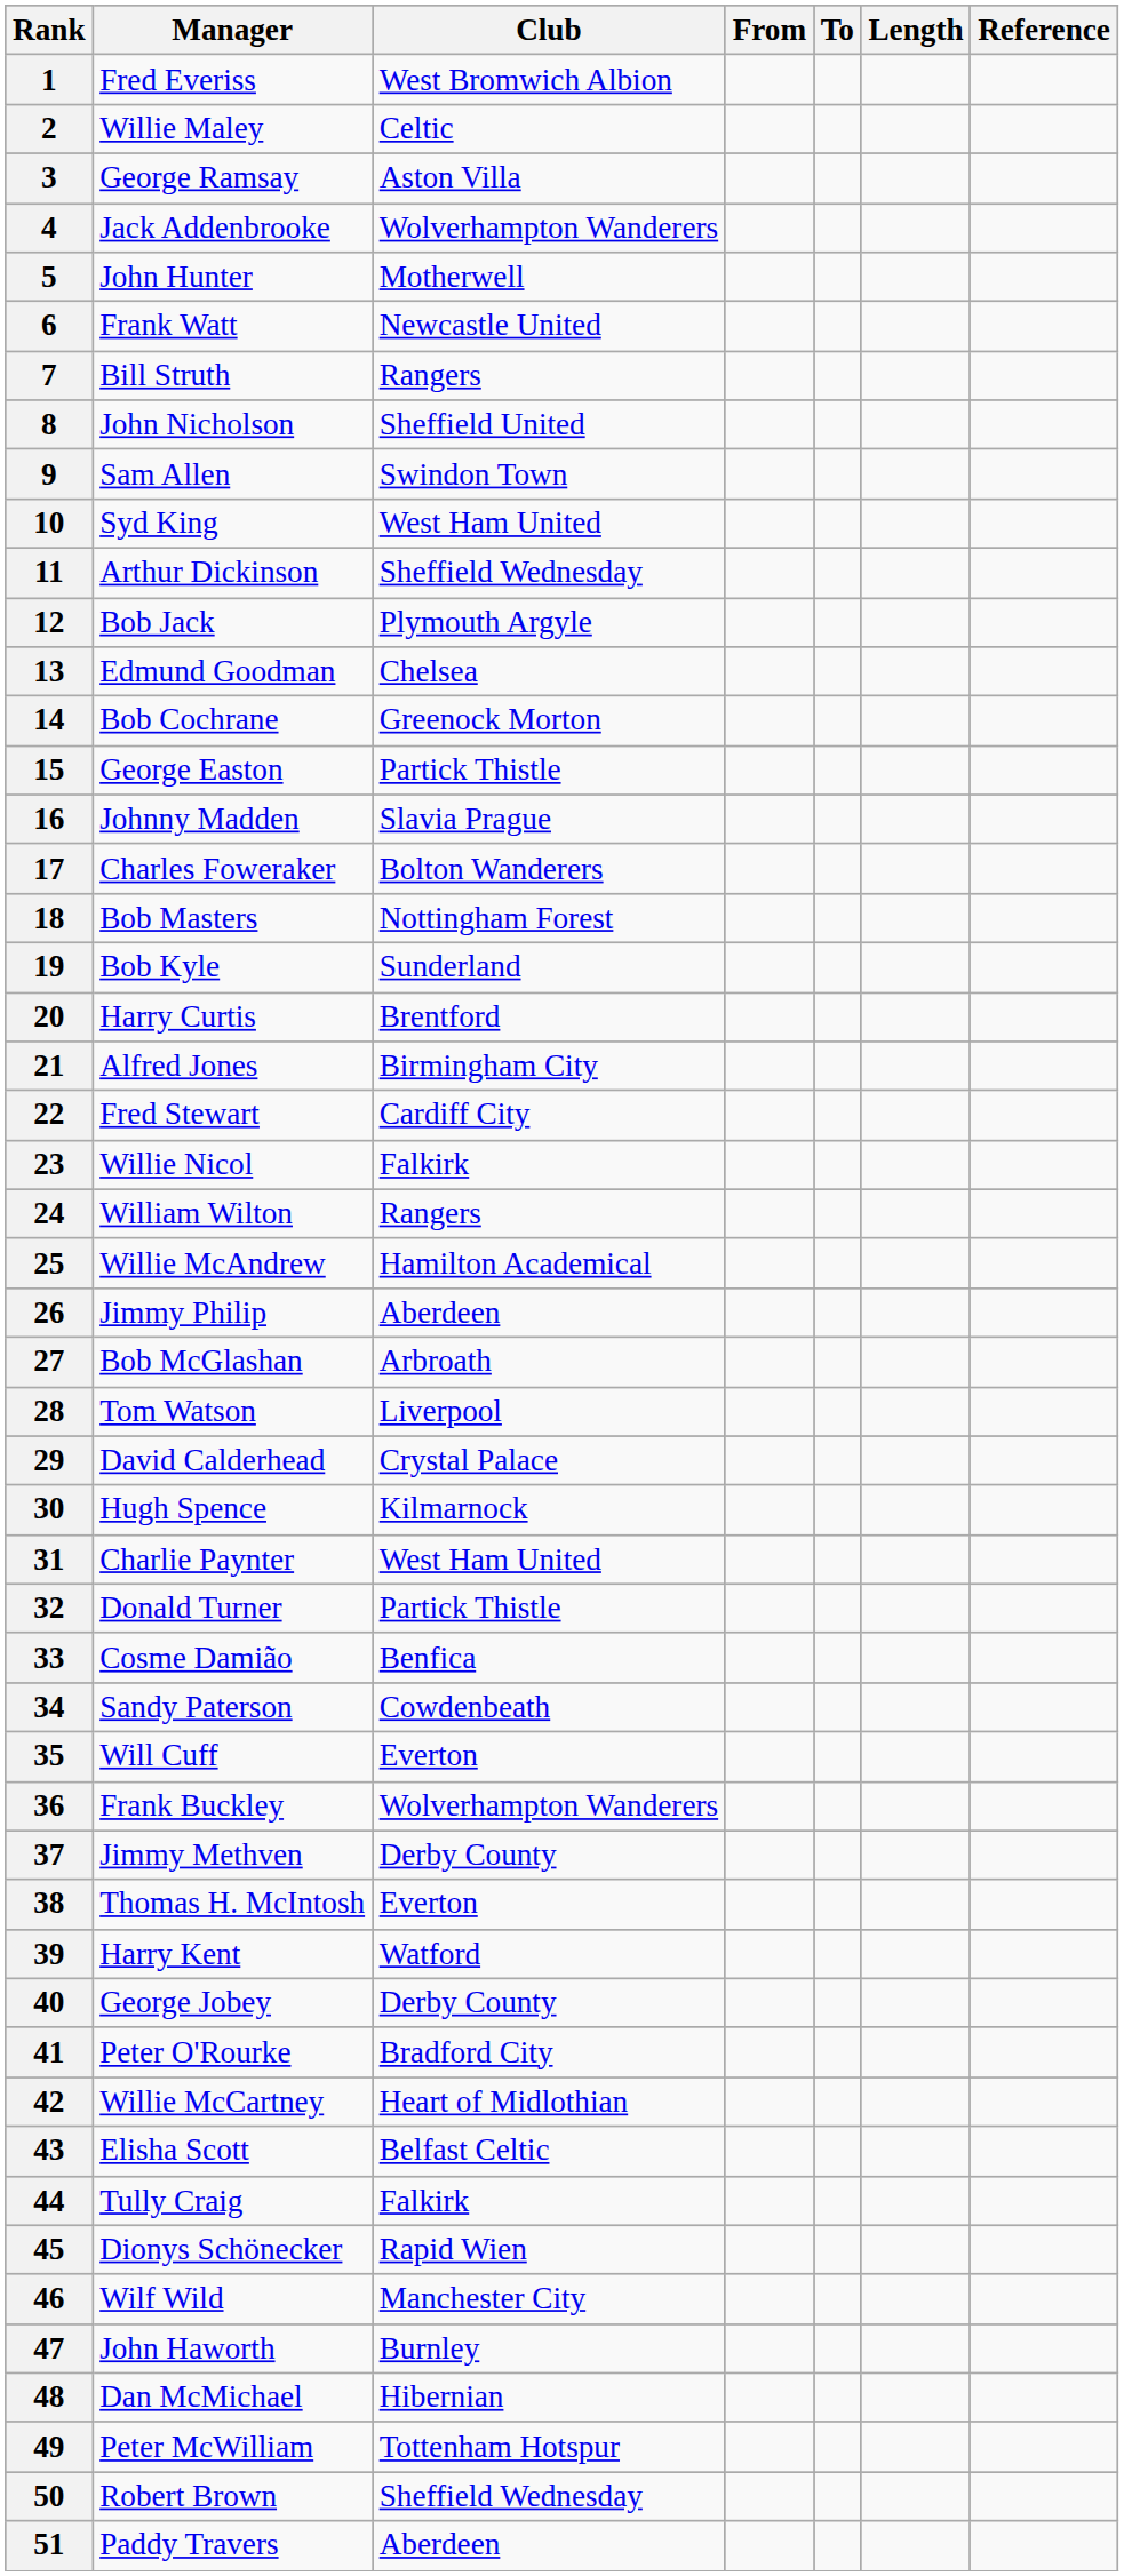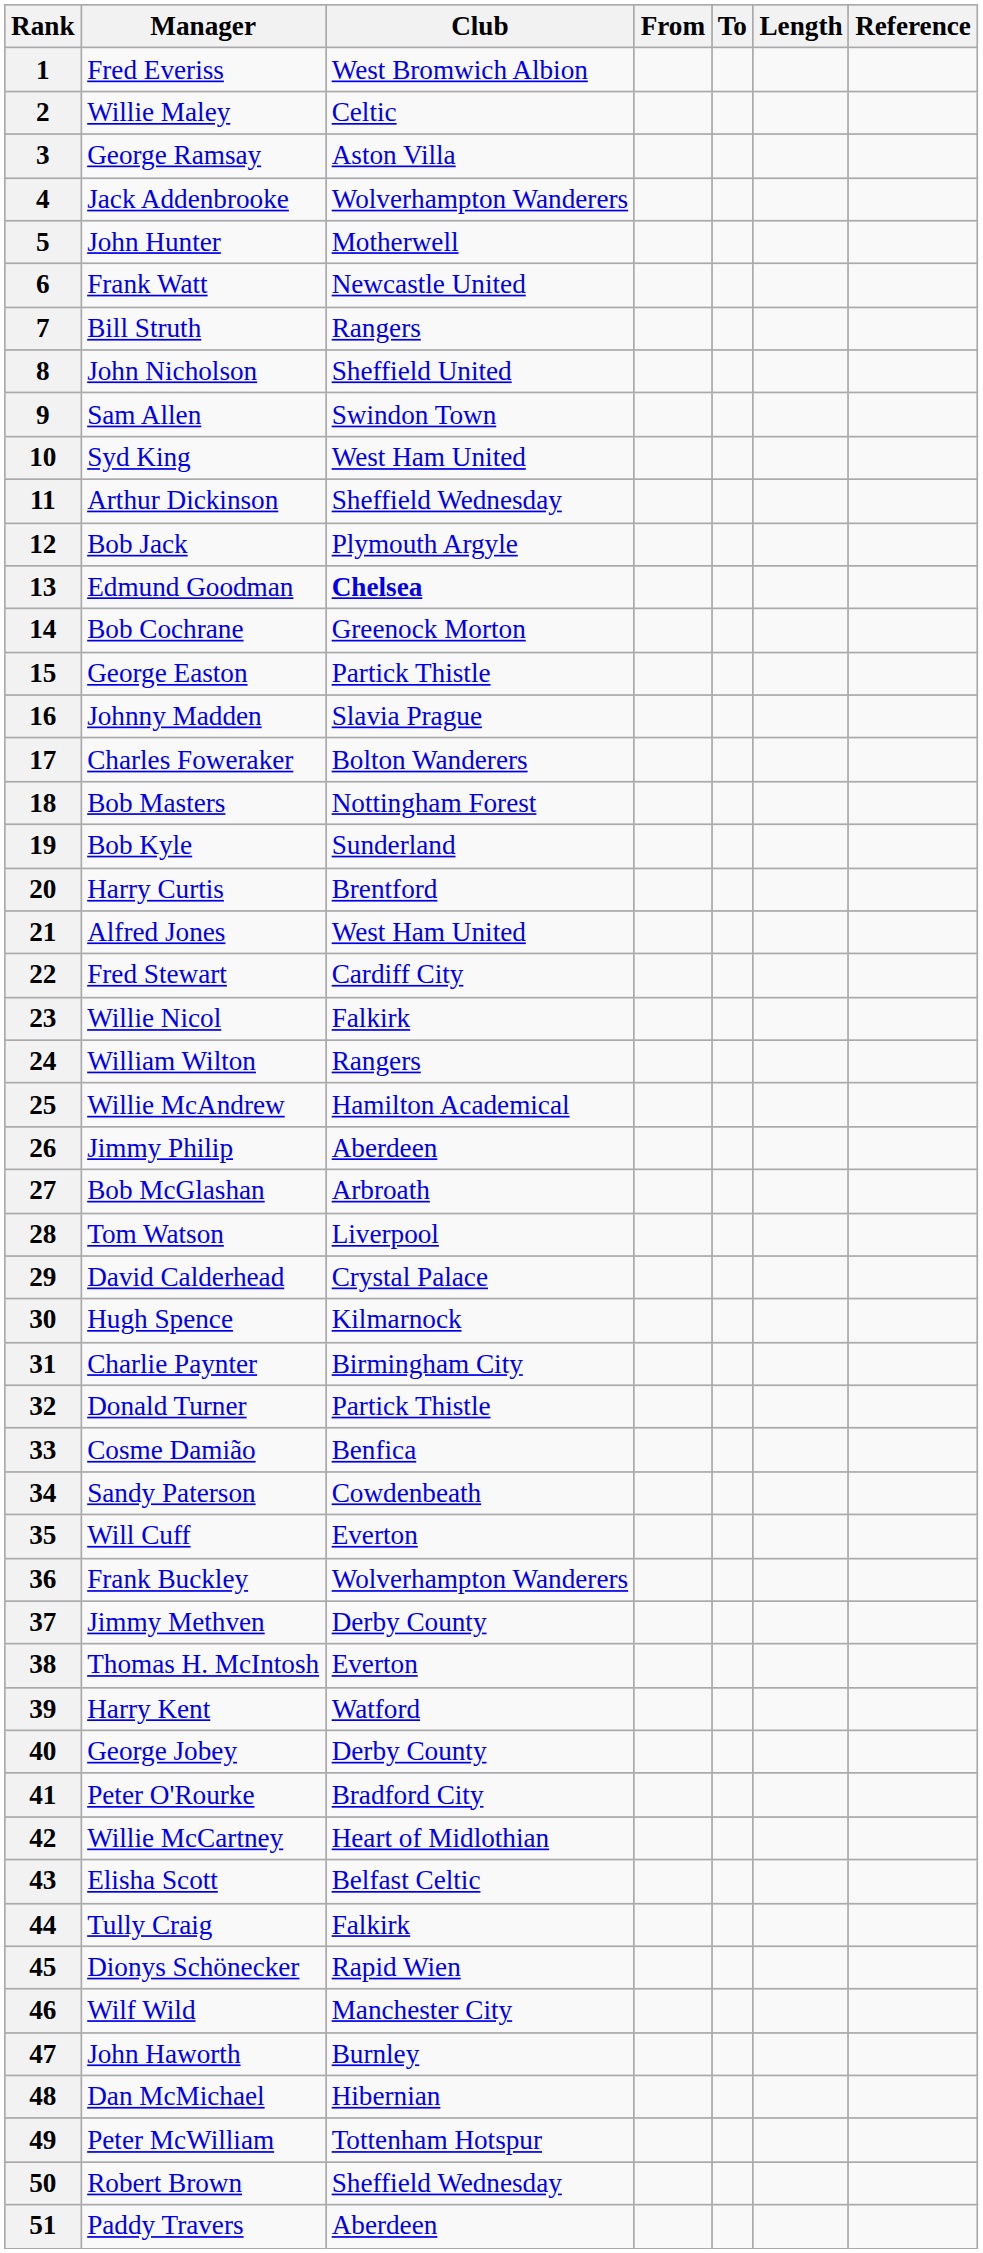 <table class="wikitable sortable mw-collapsible">
 <tr>
 <th data-sort-type="number">Rank</th>
 <th>Manager</th>
 <th>Club</th>
 <th>From</th>
 <th>To</th>
 <th>Length</th>
 <th class="unsortable">Reference</th>
 </tr>
 <tr>
 <th>1</th>
 <td> <a href='#'>Fred Everiss</a></td>
 <td> <a href='#'>West Bromwich Albion</a></td>
 <td></td>
 <td></td>
 <td></td>
 <td></td>
 </tr>
 <tr>
 <th>2</th>
 <td> <a href='#'>Willie Maley</a></td>
 <td> <a href='#'>Celtic</a></td>
 <td></td>
 <td></td>
 <td></td>
 <td></td>
 </tr>
 <tr>
 <th>3</th>
 <td> <a href='#'>George Ramsay</a></td>
 <td> <a href='#'>Aston Villa</a></td>
 <td></td>
 <td></td>
 <td></td>
 <td></td>
 </tr>
 <tr>
 <th>4</th>
 <td> <a href='#'>Jack Addenbrooke</a></td>
 <td> <a href='#'>Wolverhampton Wanderers</a></td>
 <td></td>
 <td></td>
 <td></td>
 <td></td>
 </tr>
 <tr>
 <th>5</th>
 <td> <a href='#'>John Hunter</a></td>
 <td> <a href='#'>Motherwell</a></td>
 <td></td>
 <td></td>
 <td></td>
 <td></td>
 </tr>
 <tr>
 <th>6</th>
 <td> <a href='#'>Frank Watt</a></td>
 <td> <a href='#'>Newcastle United</a></td>
 <td></td>
 <td></td>
 <td></td>
 <td></td>
 </tr>
 <tr>
 <th>7</th>
 <td> <a href='#'>Bill Struth</a></td>
 <td> <a href='#'>Rangers</a></td>
 <td></td>
 <td></td>
 <td></td>
 <td></td>
 </tr>
 <tr>
 <th>8</th>
 <td> <a href='#'>John Nicholson</a></td>
 <td> <a href='#'>Sheffield United</a></td>
 <td></td>
 <td></td>
 <td></td>
 <td></td>
 </tr>
 <tr>
 <th>9</th>
 <td> <a href='#'>Sam Allen</a></td>
 <td> <a href='#'>Swindon Town</a></td>
 <td></td>
 <td></td>
 <td></td>
 <td></td>
 </tr>
 <tr>
 <th>10</th>
 <td> <a href='#'>Syd King</a></td>
 <td> <a href='#'>West Ham United</a></td>
 <td></td>
 <td></td>
 <td></td>
 <td></td>
 </tr>
 <tr>
 <th>11</th>
 <td> <a href='#'>Arthur Dickinson</a></td>
 <td> <a href='#'>Sheffield Wednesday</a></td>
 <td></td>
 <td></td>
 <td></td>
 <td></td>
 </tr>
 <tr>
 <th>12</th>
 <td> <a href='#'>Bob Jack</a></td>
 <td> <a href='#'>Plymouth Argyle</a></td>
 <td></td>
 <td></td>
 <td></td>
 <td></td>
 </tr>
 <tr>
 <th>13</th>
 <td> <a href='#'>Edmund Goodman</a></td>
-<td> <a href='#'>Chelsea</a></td>
+<td><strong> <a href='#'>Chelsea</a></strong></td>
 <td></td>
 <td></td>
 <td></td>
 <td></td>
 </tr>
 <tr>
 <th>14</th>
 <td> <a href='#'>Bob Cochrane</a></td>
 <td> <a href='#'>Greenock Morton</a></td>
 <td></td>
 <td></td>
 <td></td>
 <td></td>
 </tr>
 <tr>
 <th>15</th>
 <td> <a href='#'>George Easton</a></td>
 <td> <a href='#'>Partick Thistle</a></td>
 <td></td>
 <td></td>
 <td></td>
 <td></td>
 </tr>
 <tr>
 <th>16</th>
 <td> <a href='#'>Johnny Madden</a></td>
 <td> <a href='#'>Slavia Prague</a></td>
 <td></td>
 <td></td>
 <td></td>
 <td></td>
 </tr>
 <tr>
 <th>17</th>
 <td> <a href='#'>Charles Foweraker</a></td>
 <td> <a href='#'>Bolton Wanderers</a></td>
 <td></td>
 <td></td>
 <td></td>
 <td></td>
 </tr>
 <tr>
 <th>18</th>
 <td> <a href='#'>Bob Masters</a></td>
 <td> <a href='#'>Nottingham Forest</a></td>
 <td></td>
 <td></td>
 <td></td>
 <td></td>
 </tr>
 <tr>
 <th>19</th>
 <td> <a href='#'>Bob Kyle</a></td>
 <td> <a href='#'>Sunderland</a></td>
 <td></td>
 <td></td>
 <td></td>
 <td></td>
 </tr>
 <tr>
 <th>20</th>
 <td> <a href='#'>Harry Curtis</a></td>
 <td> <a href='#'>Brentford</a></td>
 <td></td>
 <td></td>
 <td></td>
 <td></td>
 </tr>
 <tr>
 <th>21</th>
 <td> <a href='#'>Alfred Jones</a></td>
-<td> <a href='#'>Birmingham City</a></td>
+<td> <a href='#'>West Ham United</a></td>
 <td></td>
 <td></td>
 <td></td>
 <td></td>
 </tr>
 <tr>
 <th>22</th>
 <td> <a href='#'>Fred Stewart</a></td>
 <td> <a href='#'>Cardiff City</a></td>
 <td></td>
 <td></td>
 <td></td>
 <td></td>
 </tr>
 <tr>
 <th>23</th>
 <td> <a href='#'>Willie Nicol</a></td>
 <td> <a href='#'>Falkirk</a></td>
 <td></td>
 <td></td>
 <td></td>
 <td></td>
 </tr>
 <tr>
 <th>24</th>
 <td> <a href='#'>William Wilton</a></td>
 <td> <a href='#'>Rangers</a></td>
 <td></td>
 <td></td>
 <td></td>
 <td></td>
 </tr>
 <tr>
 <th>25</th>
 <td> <a href='#'>Willie McAndrew</a></td>
 <td> <a href='#'>Hamilton Academical</a></td>
 <td></td>
 <td></td>
 <td></td>
 <td></td>
 </tr>
 <tr>
 <th>26</th>
 <td> <a href='#'>Jimmy Philip</a></td>
 <td> <a href='#'>Aberdeen</a></td>
 <td></td>
 <td></td>
 <td></td>
 <td></td>
 </tr>
 <tr>
 <th>27</th>
 <td> <a href='#'>Bob McGlashan</a></td>
 <td> <a href='#'>Arbroath</a></td>
 <td></td>
 <td></td>
 <td></td>
 <td></td>
 </tr>
 <tr>
 <th>28</th>
 <td> <a href='#'>Tom Watson</a></td>
 <td> <a href='#'>Liverpool</a></td>
 <td></td>
 <td></td>
 <td></td>
 <td></td>
 </tr>
 <tr>
 <th>29</th>
 <td> <a href='#'>David Calderhead</a></td>
 <td> <a href='#'>Crystal Palace</a></td>
 <td></td>
 <td></td>
 <td></td>
 <td></td>
 </tr>
 <tr>
 <th>30</th>
 <td> <a href='#'>Hugh Spence</a></td>
 <td> <a href='#'>Kilmarnock</a></td>
 <td></td>
 <td></td>
 <td></td>
 <td></td>
 </tr>
 <tr>
 <th>31</th>
 <td> <a href='#'>Charlie Paynter</a></td>
-<td> <a href='#'>West Ham United</a></td>
+<td> <a href='#'>Birmingham City</a></td>
 <td></td>
 <td></td>
 <td></td>
 <td></td>
 </tr>
 <tr>
 <th>32</th>
 <td> <a href='#'>Donald Turner</a></td>
 <td> <a href='#'>Partick Thistle</a></td>
 <td></td>
 <td></td>
 <td></td>
 <td></td>
 </tr>
 <tr>
 <th>33</th>
 <td> <a href='#'>Cosme Damião</a></td>
 <td> <a href='#'>Benfica</a></td>
 <td></td>
 <td></td>
 <td></td>
 <td></td>
 </tr>
 <tr>
 <th>34</th>
 <td> <a href='#'>Sandy Paterson</a></td>
 <td> <a href='#'>Cowdenbeath</a></td>
 <td></td>
 <td></td>
 <td></td>
 <td></td>
 </tr>
 <tr>
 <th>35</th>
 <td> <a href='#'>Will Cuff</a></td>
 <td> <a href='#'>Everton</a></td>
 <td></td>
 <td></td>
 <td></td>
 <td></td>
 </tr>
 <tr>
 <th>36</th>
 <td> <a href='#'>Frank Buckley</a></td>
 <td> <a href='#'>Wolverhampton Wanderers</a></td>
 <td></td>
 <td></td>
 <td></td>
 <td></td>
 </tr>
 <tr>
 <th>37</th>
 <td> <a href='#'>Jimmy Methven</a></td>
 <td> <a href='#'>Derby County</a></td>
 <td></td>
 <td></td>
 <td></td>
 <td></td>
 </tr>
 <tr>
 <th>38</th>
 <td> <a href='#'>Thomas H. McIntosh</a></td>
 <td> <a href='#'>Everton</a></td>
 <td></td>
 <td></td>
 <td></td>
 <td></td>
 </tr>
 <tr>
 <th>39</th>
 <td> <a href='#'>Harry Kent</a></td>
 <td> <a href='#'>Watford</a></td>
 <td></td>
 <td></td>
 <td></td>
 <td></td>
 </tr>
 <tr>
 <th>40</th>
 <td> <a href='#'>George Jobey</a></td>
 <td> <a href='#'>Derby County</a></td>
 <td></td>
 <td></td>
 <td></td>
 <td></td>
 </tr>
 <tr>
 <th>41</th>
 <td> <a href='#'>Peter O'Rourke</a></td>
 <td> <a href='#'>Bradford City</a></td>
 <td></td>
 <td></td>
 <td></td>
 <td></td>
 </tr>
 <tr>
 <th>42</th>
 <td> <a href='#'>Willie McCartney</a></td>
 <td> <a href='#'>Heart of Midlothian</a></td>
 <td></td>
 <td></td>
 <td></td>
 <td></td>
 </tr>
 <tr>
 <th>43</th>
 <td> <a href='#'>Elisha Scott</a></td>
 <td> <a href='#'>Belfast Celtic</a></td>
 <td></td>
 <td></td>
 <td></td>
 <td></td>
 </tr>
 <tr>
 <th>44</th>
 <td> <a href='#'>Tully Craig</a></td>
 <td> <a href='#'>Falkirk</a></td>
 <td></td>
 <td></td>
 <td></td>
 <td></td>
 </tr>
 <tr>
 <th>45</th>
 <td> <a href='#'>Dionys Schönecker</a></td>
 <td> <a href='#'>Rapid Wien</a></td>
 <td></td>
 <td></td>
 <td></td>
 <td></td>
 </tr>
 <tr>
 <th>46</th>
 <td> <a href='#'>Wilf Wild</a></td>
 <td> <a href='#'>Manchester City</a></td>
 <td></td>
 <td></td>
 <td></td>
 <td></td>
 </tr>
 <tr>
 <th>47</th>
 <td> <a href='#'>John Haworth</a></td>
 <td> <a href='#'>Burnley</a></td>
 <td></td>
 <td></td>
 <td></td>
 <td></td>
 </tr>
 <tr>
 <th>48</th>
 <td> <a href='#'>Dan McMichael</a></td>
 <td> <a href='#'>Hibernian</a></td>
 <td></td>
 <td></td>
 <td></td>
 <td></td>
 </tr>
 <tr>
 <th>49</th>
 <td> <a href='#'>Peter McWilliam</a></td>
 <td> <a href='#'>Tottenham Hotspur</a></td>
 <td></td>
 <td></td>
 <td></td>
 <td></td>
 </tr>
 <tr>
 <th>50</th>
 <td> <a href='#'>Robert Brown</a></td>
 <td> <a href='#'>Sheffield Wednesday</a></td>
 <td></td>
 <td></td>
 <td></td>
 <td></td>
 </tr>
 <tr>
 <th>51</th>
 <td> <a href='#'>Paddy Travers</a></td>
 <td> <a href='#'>Aberdeen</a></td>
 <td></td>
 <td></td>
 <td></td>
 <td></td>
 </tr>
 <tr>
 </tr>
 </table>
